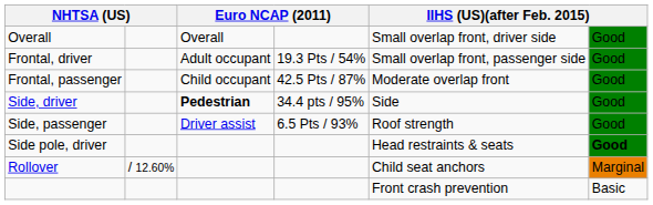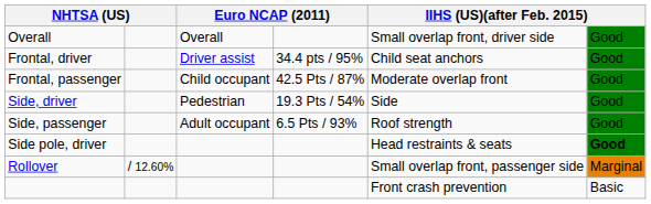 <table class="wikitable">
 <tr>
 <th colspan=2><a href='#'>NHTSA</a> (US)</th>
 <th colspan=2><a href='#'>Euro NCAP</a> (2011)</th>
 <th colspan=2><a href='#'>IIHS</a> (US)(after Feb. 2015)</th>
 </tr>
 <tr>
 <td>Overall</td>
 <td></td>
 <td>Overall</td>
 <td></td>
 <td>Small overlap front, driver side</td>
 <td style="background: green">Good</td>
 </tr>
 <tr>
 <td>Frontal, driver</td>
 <td></td>
-<td>Adult occupant</td>
-<td>19.3 Pts / 54%</td>
-<td>Small overlap front, passenger side</td>
+<td><a href='#'>Driver assist</a></td>
+<td>34.4 pts / 95%</td>
+<td>Child seat anchors</td>
 <td style="background: green">Good</td>
 </tr>
 <tr>
 <td>Frontal, passenger</td>
 <td></td>
 <td>Child occupant</td>
 <td>42.5 Pts / 87%</td>
 <td>Moderate overlap front</td>
 <td style="background: green">Good</td>
 </tr>
 <tr>
 <td><a href='#'>Side, driver</a></td>
 <td></td>
-<td><strong>Pedestrian</strong></td>
-<td>34.4 pts / 95%</td>
+<td>Pedestrian</td>
+<td>19.3 Pts / 54%</td>
 <td>Side</td>
 <td style="background: green">Good</td>
 </tr>
 <tr>
 <td>Side, passenger</td>
 <td></td>
-<td><a href='#'>Driver assist</a></td>
+<td>Adult occupant</td>
 <td>6.5 Pts / 93%</td>
 <td>Roof strength</td>
 <td style="background: green">Good</td>
 </tr>
 <tr>
 <td>Side pole, driver</td>
 <td></td>
 <td></td>
 <td></td>
 <td>Head restraints & seats</td>
 <td style="background: green"><strong>Good</strong></td>
 </tr>
 <tr>
 <td><a href='#'>Rollover</a></td>
 <td> / <small>12.60%</small></td>
 <td></td>
 <td></td>
-<td>Child seat anchors</td>
+<td>Small overlap front, passenger side</td>
 <td style="background: #ea8000">Marginal</td>
 </tr>
 <tr>
 <td></td>
 <td></td>
 <td></td>
 <td></td>
 <td>Front crash prevention</td>
 <td>Basic</td>
 </tr>
 </table>
